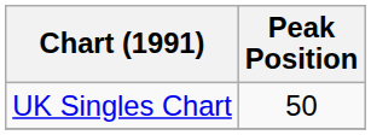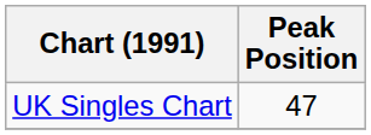 <table class="wikitable">
 <tr>
 <th>Chart (1991)</th>
 <th>Peak<br>Position</th>
 </tr>
 <tr>
 <td align="left"><a href='#'>UK Singles Chart</a></td>
-<td align="center">50</td>
+<td align="center">47</td>
 </tr>
 <tr>
 </tr>
 </table>
